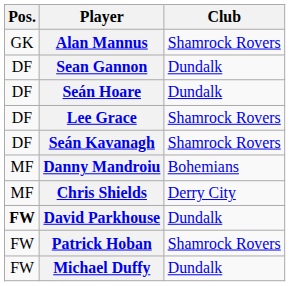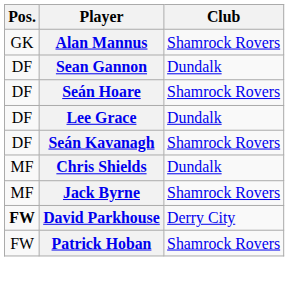 <table class="wikitable plainrowheaders" style="text-align: left">
 <tr>
 <th scope=col>Pos.</th>
 <th scope=col>Player</th>
 <th scope=col>Club</th>
 </tr>
 <tr>
 <td style=text-align:center>GK</td>
 <th scope=row><a href='#'>Alan Mannus</a> </th>
 <td><a href='#'>Shamrock Rovers</a></td>
 </tr>
 <tr>
 <td style=text-align:center>DF</td>
 <th scope=row><a href='#'>Sean Gannon</a> </th>
 <td><a href='#'>Dundalk</a></td>
 </tr>
 <tr>
 <td style=text-align:center>DF</td>
 <th scope=row><a href='#'>Seán Hoare</a> </th>
-<td><a href='#'>Dundalk</a></td>
+<td><a href='#'>Shamrock Rovers</a></td>
 </tr>
 <tr>
 <td style=text-align:center>DF</td>
 <th scope=row><a href='#'>Lee Grace</a> </th>
-<td><a href='#'>Shamrock Rovers</a></td>
+<td><a href='#'>Dundalk</a></td>
 </tr>
 <tr>
 <td style=text-align:center>DF</td>
 <th scope=row><a href='#'>Seán Kavanagh</a> </th>
 <td><a href='#'>Shamrock Rovers</a></td>
 </tr>
 <tr>
 <td style=text-align:center>MF</td>
-<th scope=row><a href='#'>Danny Mandroiu</a> </th>
-<td><a href='#'>Bohemians</a></td>
+<th scope=row><a href='#'>Chris Shields</a> </th>
+<td><a href='#'>Dundalk</a></td>
 </tr>
 <tr>
 <td style=text-align:center>MF</td>
-<th scope=row><a href='#'>Chris Shields</a> </th>
-<td><a href='#'>Derry City</a></td>
+<th scope=row><a href='#'>Jack Byrne</a> </th>
+<td><a href='#'>Shamrock Rovers</a></td>
 </tr>
 <tr>
 <td style=text-align:center><strong>FW</strong></td>
 <th scope=row><a href='#'>David Parkhouse</a> </th>
-<td><a href='#'>Dundalk</a></td>
+<td><a href='#'>Derry City</a></td>
 </tr>
 <tr>
 <td style=text-align:center>FW</td>
 <th scope=row><a href='#'>Patrick Hoban</a> </th>
 <td><a href='#'>Shamrock Rovers</a></td>
 </tr>
-<tr>
-<td style=text-align:center>FW</td>
-<th scope=row><a href='#'>Michael Duffy</a> </th>
-<td><a href='#'>Dundalk</a></td>
-</tr>
 </table>
